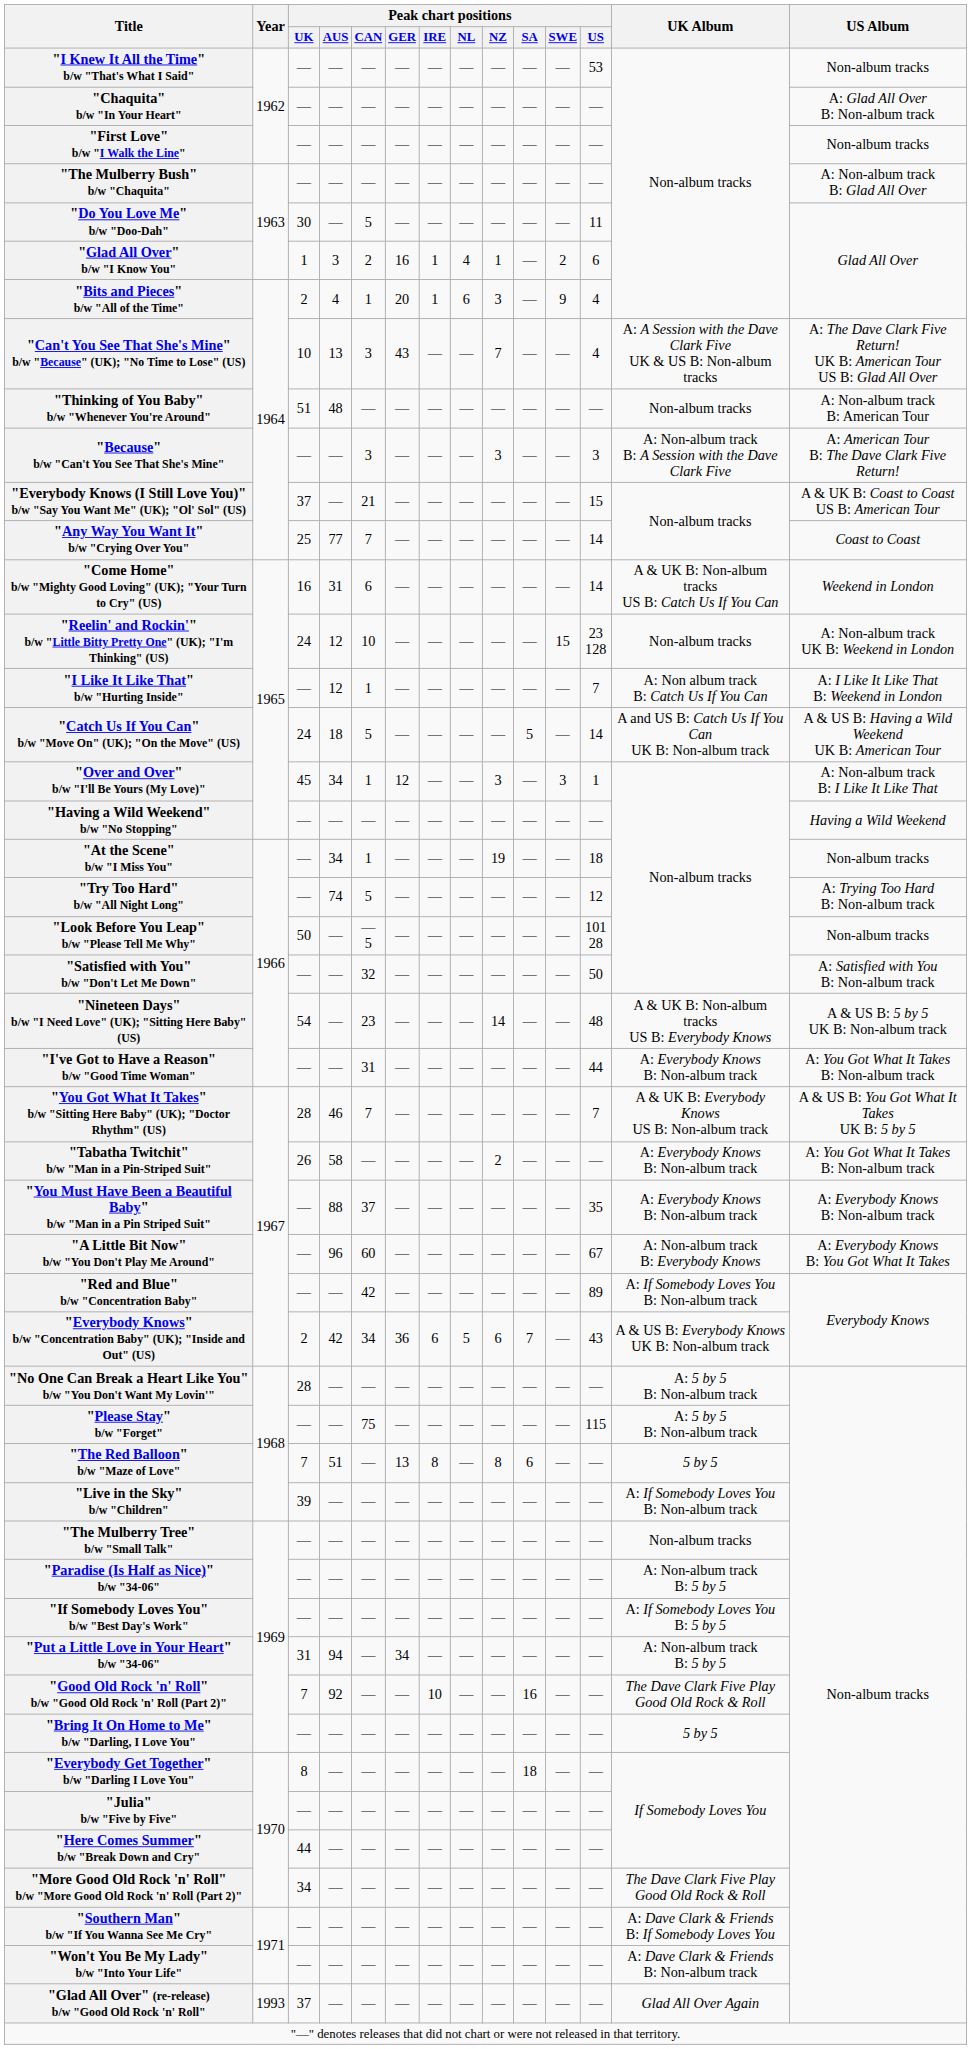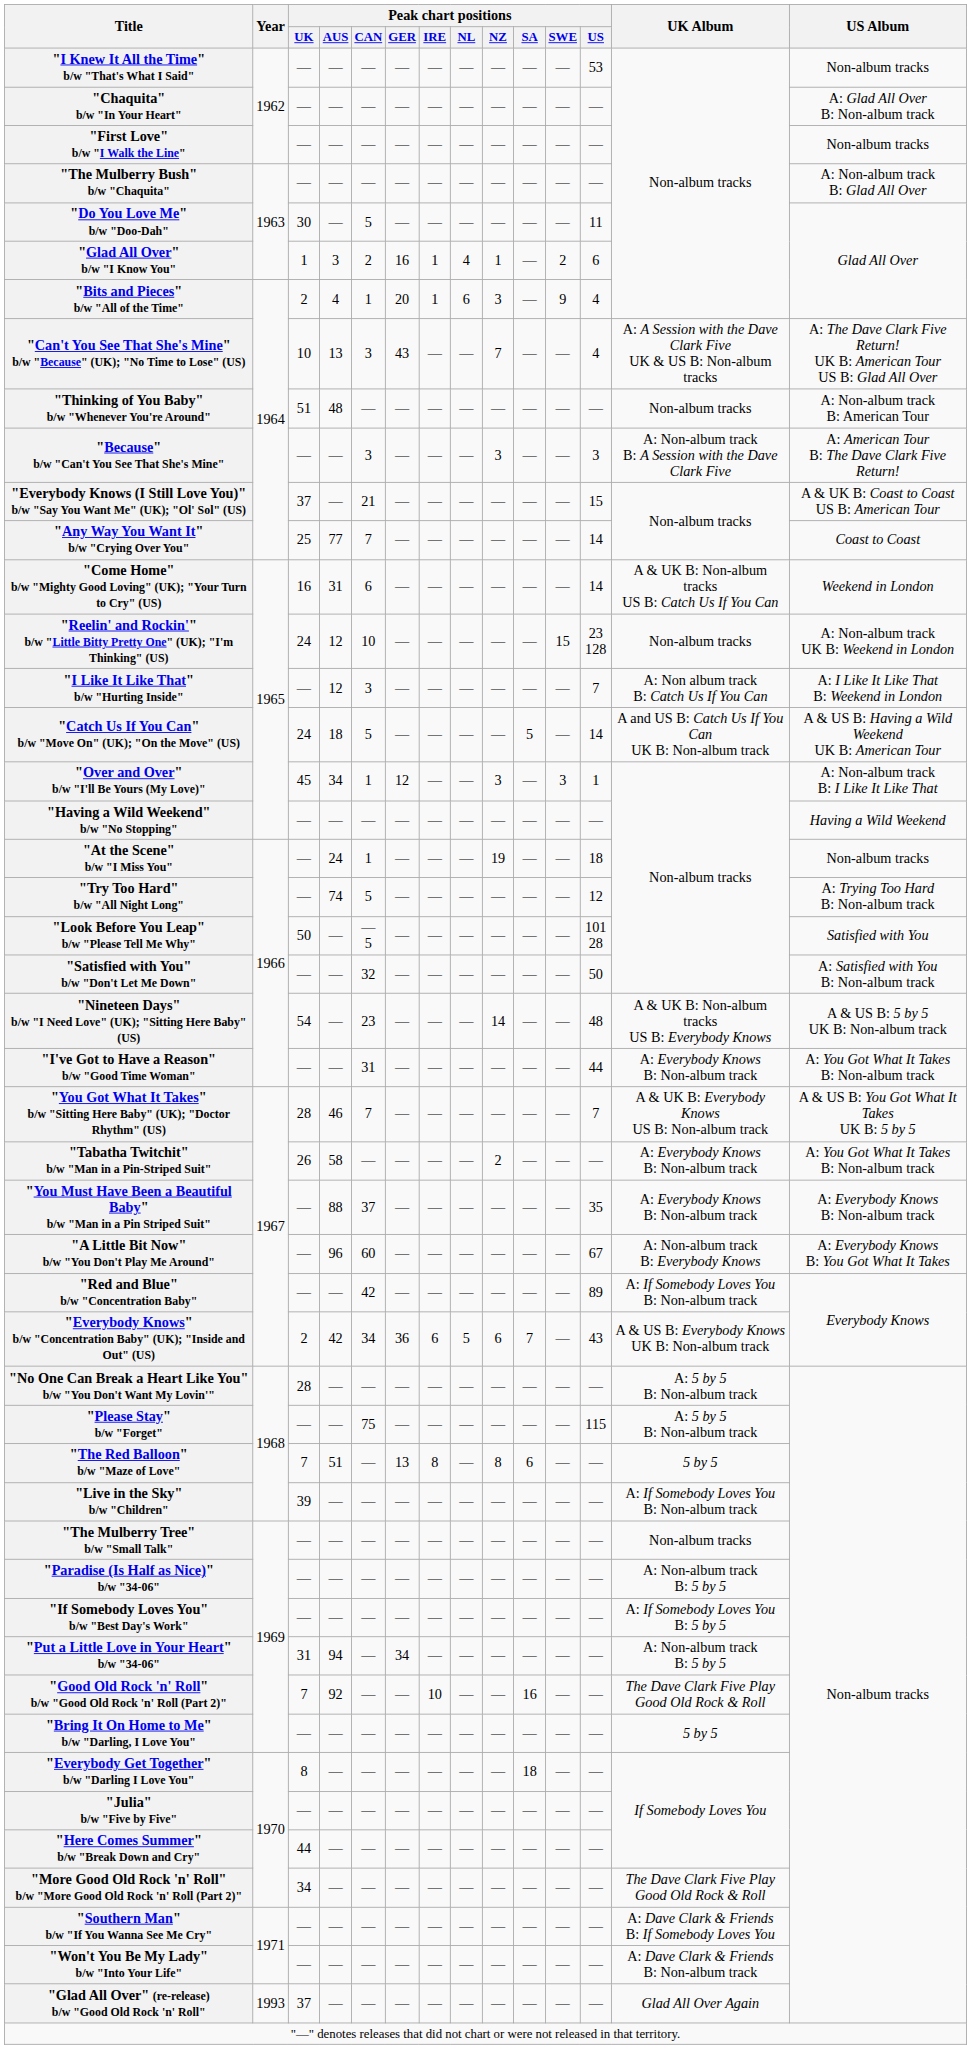 <table class="wikitable plainrowheaders" style="text-align:center;">
 <tr>
 <th rowspan="2" scope="col" style="width:17em;">Title</th>
 <th rowspan="2" scope="col" style="width:2em;">Year</th>
 <th colspan="10">Peak chart positions</th>
 <th rowspan="2" style="width:12em;">UK Album</th>
 <th rowspan="2" style="width:12em;">US Album</th>
 </tr>
 <tr>
 <th scope="col" style="width:2em;font-size:90%;"><a href='#'>UK</a><br></th>
 <th scope="col" style="width:2em;font-size:90%;"><a href='#'>AUS</a><br></th>
 <th scope="col" style="width:2em;font-size:90%;"><a href='#'>CAN</a><br></th>
 <th scope="col" style="width:2em;font-size:90%;"><a href='#'>GER</a><br></th>
 <th scope="col" style="width:2em;font-size:90%;"><a href='#'>IRE</a><br></th>
 <th scope="col" style="width:2em;font-size:90%;"><a href='#'>NL</a><br></th>
 <th scope="col" style="width:2em;font-size:90%;"><a href='#'>NZ</a><br></th>
 <th scope="col" style="width:2em;font-size:90%;"><a href='#'>SA</a><br></th>
 <th scope="col" style="width:2em;font-size:90%;"><a href='#'>SWE</a><br></th>
 <th scope="col" style="width:2em;font-size:90%;"><a href='#'>US</a><br></th>
 </tr>
 <tr>
 <th scope="row">"<a href='#'>I Knew It All the Time</a>" <br><small>b/w "That's What I Said"</small></th>
 <td rowspan="3">1962</td>
 <td>—</td>
 <td>—</td>
 <td>—</td>
 <td>—</td>
 <td>—</td>
 <td>—</td>
 <td>—</td>
 <td>—</td>
 <td>—</td>
 <td>53</td>
 <td rowspan="7">Non-album tracks</td>
 <td>Non-album tracks</td>
 </tr>
 <tr>
 <th scope="row">"Chaquita" <br><small>b/w "In Your Heart"</small></th>
 <td>—</td>
 <td>—</td>
 <td>—</td>
 <td>—</td>
 <td>—</td>
 <td>—</td>
 <td>—</td>
 <td>—</td>
 <td>—</td>
 <td>—</td>
 <td>A: <em>Glad All Over</em><br>B: Non-album track</td>
 </tr>
 <tr>
 <th scope="row">"First Love" <br><small>b/w "<a href='#'>I Walk the Line</a>"</small></th>
 <td>—</td>
 <td>—</td>
 <td>—</td>
 <td>—</td>
 <td>—</td>
 <td>—</td>
 <td>—</td>
 <td>—</td>
 <td>—</td>
 <td>—</td>
 <td>Non-album tracks</td>
 </tr>
 <tr>
 <th scope="row">"The Mulberry Bush"<br><small>b/w "Chaquita"</small></th>
 <td rowspan="3">1963</td>
 <td>—</td>
 <td>—</td>
 <td>—</td>
 <td>—</td>
 <td>—</td>
 <td>—</td>
 <td>—</td>
 <td>—</td>
 <td>—</td>
 <td>—</td>
 <td>A: Non-album track<br>B: <em>Glad All Over</em></td>
 </tr>
 <tr>
 <th scope="row">"<a href='#'>Do You Love Me</a>"<br><small>b/w "Doo-Dah"</small></th>
 <td>30</td>
 <td>—</td>
 <td>5</td>
 <td>—</td>
 <td>—</td>
 <td>—</td>
 <td>—</td>
 <td>—</td>
 <td>—</td>
 <td>11</td>
 <td rowspan="3"><em>Glad All Over</em></td>
 </tr>
 <tr>
 <th scope="row">"<a href='#'>Glad All Over</a>"<br><small>b/w "I Know You"</small></th>
 <td>1</td>
 <td>3</td>
 <td>2</td>
 <td>16</td>
 <td>1</td>
 <td>4</td>
 <td>1</td>
 <td>—</td>
 <td>2</td>
 <td>6</td>
 </tr>
 <tr>
 <th scope="row">"<a href='#'>Bits and Pieces</a>"<br><small>b/w "All of the Time"</small></th>
 <td rowspan="6">1964</td>
 <td>2</td>
 <td>4</td>
 <td>1</td>
 <td>20</td>
 <td>1</td>
 <td>6</td>
 <td>3</td>
 <td>—</td>
 <td>9</td>
 <td>4</td>
 </tr>
 <tr>
 <th scope="row">"<a href='#'>Can't You See That She's Mine</a>"<br><small>b/w "<a href='#'>Because</a>" (UK); "No Time to Lose" (US)</small></th>
 <td>10</td>
 <td>13</td>
 <td>3</td>
 <td>43</td>
 <td>—</td>
 <td>—</td>
 <td>7</td>
 <td>—</td>
 <td>—</td>
 <td>4</td>
 <td>A: <em>A Session with the Dave Clark Five</em><br>UK & US B: Non-album tracks</td>
 <td>A: <em>The Dave Clark Five Return!</em><br>UK B: <em>American Tour</em><br>US B: <em>Glad All Over</em></td>
 </tr>
 <tr>
 <th scope="row">"Thinking of You Baby"<br><small>b/w "Whenever You're Around"</small></th>
 <td>51</td>
 <td>48</td>
 <td>—</td>
 <td>—</td>
 <td>—</td>
 <td>—</td>
 <td>—</td>
 <td>—</td>
 <td>—</td>
 <td>—</td>
 <td>Non-album tracks</td>
 <td>A: Non-album track<br>B: American Tour</td>
 </tr>
 <tr>
 <th scope="row">"<a href='#'>Because</a>" <br><small>b/w "Can't You See That She's Mine"</small></th>
 <td>—</td>
 <td>—</td>
 <td>3</td>
 <td>—</td>
 <td>—</td>
 <td>—</td>
 <td>3</td>
 <td>—</td>
 <td>—</td>
 <td>3</td>
 <td>A: Non-album track<br>B: <em>A Session with the Dave Clark Five</em></td>
 <td>A: <em>American Tour</em><br>B: <em>The Dave Clark Five Return!</em></td>
 </tr>
 <tr>
 <th scope="row">"Everybody Knows (I Still Love You)"<br><small>b/w "Say You Want Me" (UK); "Ol' Sol" (US)</small></th>
 <td>37</td>
 <td>—</td>
 <td>21</td>
 <td>—</td>
 <td>—</td>
 <td>—</td>
 <td>—</td>
 <td>—</td>
 <td>—</td>
 <td>15</td>
 <td rowspan="2">Non-album tracks</td>
 <td>A & UK B: <em>Coast to Coast</em><br>US B: <em>American Tour</em></td>
 </tr>
 <tr>
 <th scope="row">"<a href='#'>Any Way You Want It</a>"<br><small>b/w "Crying Over You"</small></th>
 <td>25</td>
 <td>77</td>
 <td>7</td>
 <td>—</td>
 <td>—</td>
 <td>—</td>
 <td>—</td>
 <td>—</td>
 <td>—</td>
 <td>14</td>
 <td><em>Coast to Coast</em></td>
 </tr>
 <tr>
 <th scope="row">"Come Home"<br><small>b/w "Mighty Good Loving" (UK); "Your Turn to Cry" (US)</small></th>
 <td rowspan="6">1965</td>
 <td>16</td>
 <td>31</td>
 <td>6</td>
 <td>—</td>
 <td>—</td>
 <td>—</td>
 <td>—</td>
 <td>—</td>
 <td>—</td>
 <td>14</td>
 <td>A & UK B: Non-album tracks<br>US B: <em>Catch Us If You Can</em></td>
 <td><em>Weekend in London</em></td>
 </tr>
 <tr>
 <th scope="row">"<a href='#'>Reelin' and Rockin'</a>"<br><small>b/w "<a href='#'>Little Bitty Pretty One</a>" (UK); "I'm Thinking" (US)</small></th>
 <td>24</td>
 <td>12</td>
 <td>10</td>
 <td>—</td>
 <td>—</td>
 <td>—</td>
 <td>—</td>
 <td>—</td>
 <td>15</td>
 <td>23<br>128</td>
 <td>Non-album tracks</td>
 <td>A: Non-album track<br>UK B: <em>Weekend in London</em></td>
 </tr>
 <tr>
 <th scope="row">"<a href='#'>I Like It Like That</a>" <br><small>b/w "Hurting Inside"</small></th>
 <td>—</td>
 <td>12</td>
-<td>1</td>
+<td>3</td>
 <td>—</td>
 <td>—</td>
 <td>—</td>
 <td>—</td>
 <td>—</td>
 <td>—</td>
 <td>7</td>
 <td>A: Non album track<br>B: <em>Catch Us If You Can</em></td>
 <td>A: <em>I Like It Like That</em><br>B: <em>Weekend in London</em></td>
 </tr>
 <tr>
 <th scope="row">"<a href='#'>Catch Us If You Can</a>"<br><small>b/w "Move On" (UK); "On the Move" (US)</small></th>
 <td>24</td>
 <td>18</td>
 <td>5</td>
 <td>—</td>
 <td>—</td>
 <td>—</td>
 <td>—</td>
 <td>5</td>
 <td>—</td>
 <td>14</td>
 <td>A and US B: <em>Catch Us If You Can</em><br>UK B: Non-album track</td>
 <td>A & US B: <em>Having a Wild Weekend</em><br>UK B: <em>American Tour</em></td>
 </tr>
 <tr>
 <th scope="row">"<a href='#'>Over and Over</a>"<br><small>b/w "I'll Be Yours (My Love)"</small></th>
 <td>45</td>
 <td>34</td>
 <td>1</td>
 <td>12</td>
 <td>—</td>
 <td>—</td>
 <td>3</td>
 <td>—</td>
 <td>3</td>
 <td>1</td>
 <td rowspan="6">Non-album tracks</td>
 <td>A: Non-album track<br>B: <em>I Like It Like That</em></td>
 </tr>
 <tr>
 <th scope="row">"Having a Wild Weekend" <br><small>b/w "No Stopping"</small></th>
 <td>—</td>
 <td>—</td>
 <td>—</td>
 <td>—</td>
 <td>—</td>
 <td>—</td>
 <td>—</td>
 <td>—</td>
 <td>—</td>
 <td>—</td>
 <td><em>Having a Wild Weekend</em></td>
 </tr>
 <tr>
 <th scope="row">"At the Scene" <br><small>b/w "I Miss You"</small></th>
 <td rowspan="6">1966</td>
 <td>—</td>
-<td>34</td>
+<td>24</td>
 <td>1</td>
 <td>—</td>
 <td>—</td>
 <td>—</td>
 <td>19</td>
 <td>—</td>
 <td>—</td>
 <td>18</td>
 <td>Non-album tracks</td>
 </tr>
 <tr>
 <th scope="row">"Try Too Hard"<br><small>b/w "All Night Long"</small></th>
 <td>—</td>
 <td>74</td>
 <td>5</td>
 <td>—</td>
 <td>—</td>
 <td>—</td>
 <td>—</td>
 <td>—</td>
 <td>—</td>
 <td>12</td>
 <td>A: <em>Trying Too Hard</em><br>B: Non-album track</td>
 </tr>
 <tr>
 <th scope="row">"Look Before You Leap" <br><small>b/w "Please Tell Me Why"</small></th>
 <td>50</td>
 <td>—</td>
 <td>—<br>5</td>
 <td>—</td>
 <td>—</td>
 <td>—</td>
 <td>—</td>
 <td>—</td>
 <td>—</td>
 <td>101<br>28</td>
-<td>Non-album tracks</td>
+<td><em>Satisfied with You</em></td>
 </tr>
 <tr>
 <th scope="row">"Satisfied with You" <br><small>b/w "Don't Let Me Down"</small></th>
 <td>—</td>
 <td>—</td>
 <td>32</td>
 <td>—</td>
 <td>—</td>
 <td>—</td>
 <td>—</td>
 <td>—</td>
 <td>—</td>
 <td>50</td>
 <td>A: <em>Satisfied with You</em><br>B: Non-album track</td>
 </tr>
 <tr>
 <th scope="row">"Nineteen Days"<br><small>b/w "I Need Love" (UK); "Sitting Here Baby" (US)</small></th>
 <td>54</td>
 <td>—</td>
 <td>23</td>
 <td>—</td>
 <td>—</td>
 <td>—</td>
 <td>14</td>
 <td>—</td>
 <td>—</td>
 <td>48</td>
 <td>A & UK B: Non-album tracks<br>US B: <em>Everybody Knows</em></td>
 <td>A & US B: <em>5 by 5</em><br>UK B: Non-album track</td>
 </tr>
 <tr>
 <th scope="row">"I've Got to Have a Reason" <br><small>b/w "Good Time Woman"</small></th>
 <td>—</td>
 <td>—</td>
 <td>31</td>
 <td>—</td>
 <td>—</td>
 <td>—</td>
 <td>—</td>
 <td>—</td>
 <td>—</td>
 <td>44</td>
 <td>A: <em>Everybody Knows</em><br>B: Non-album track</td>
 <td>A: <em>You Got What It Takes</em><br>B: Non-album track</td>
 </tr>
 <tr>
 <th scope="row">"<a href='#'>You Got What It Takes</a>"<br><small>b/w "Sitting Here Baby" (UK); "Doctor Rhythm" (US)</small></th>
 <td rowspan="6">1967</td>
 <td>28</td>
 <td>46</td>
 <td>7</td>
 <td>—</td>
 <td>—</td>
 <td>—</td>
 <td>—</td>
 <td>—</td>
 <td>—</td>
 <td>7</td>
 <td>A & UK B: <em>Everybody Knows</em><br>US B: Non-album track</td>
 <td>A & US B: <em>You Got What It Takes</em><br>UK B: <em>5 by 5</em></td>
 </tr>
 <tr>
 <th scope="row">"Tabatha Twitchit"<br><small>b/w "Man in a Pin-Striped Suit"</small></th>
 <td>26</td>
 <td>58</td>
 <td>—</td>
 <td>—</td>
 <td>—</td>
 <td>—</td>
 <td>2</td>
 <td>—</td>
 <td>—</td>
 <td>—</td>
 <td>A: <em>Everybody Knows</em><br>B: Non-album track</td>
 <td>A: <em>You Got What It Takes</em><br>B: Non-album track</td>
 </tr>
 <tr>
 <th scope="row">"<a href='#'>You Must Have Been a Beautiful Baby</a>" <br><small>b/w "Man in a Pin Striped Suit"</small></th>
 <td>—</td>
 <td>88</td>
 <td>37</td>
 <td>—</td>
 <td>—</td>
 <td>—</td>
 <td>—</td>
 <td>—</td>
 <td>—</td>
 <td>35</td>
 <td>A: <em>Everybody Knows</em><br>B: Non-album track</td>
 <td>A: <em>Everybody Knows</em><br>B: Non-album track</td>
 </tr>
 <tr>
 <th scope="row">"A Little Bit Now" <br><small>b/w "You Don't Play Me Around"</small></th>
 <td>—</td>
 <td>96</td>
 <td>60</td>
 <td>—</td>
 <td>—</td>
 <td>—</td>
 <td>—</td>
 <td>—</td>
 <td>—</td>
 <td>67</td>
 <td>A: Non-album track<br>B: <em>Everybody Knows</em></td>
 <td>A: <em>Everybody Knows</em><br>B: <em>You Got What It Takes</em></td>
 </tr>
 <tr>
 <th scope="row">"Red and Blue" <br><small>b/w "Concentration Baby"</small></th>
 <td>—</td>
 <td>—</td>
 <td>42</td>
 <td>—</td>
 <td>—</td>
 <td>—</td>
 <td>—</td>
 <td>—</td>
 <td>—</td>
 <td>89</td>
 <td>A: <em>If Somebody Loves You</em><br>B: Non-album track</td>
 <td rowspan="2"><em>Everybody Knows</em></td>
 </tr>
 <tr>
 <th scope="row">"<a href='#'>Everybody Knows</a>"<br><small>b/w "Concentration Baby" (UK); "Inside and Out" (US)</small></th>
 <td>2</td>
 <td>42</td>
 <td>34</td>
 <td>36</td>
 <td>6</td>
 <td>5</td>
 <td>6</td>
 <td>7</td>
 <td>—</td>
 <td>43</td>
 <td>A & US B: <em>Everybody Knows</em><br>UK B: Non-album track</td>
 </tr>
 <tr>
 <th scope="row">"No One Can Break a Heart Like You"<br><small>b/w "You Don't Want My Lovin'"</small></th>
 <td rowspan="4">1968</td>
 <td>28</td>
 <td>—</td>
 <td>—</td>
 <td>—</td>
 <td>—</td>
 <td>—</td>
 <td>—</td>
 <td>—</td>
 <td>—</td>
 <td>—</td>
 <td>A: <em>5 by 5</em><br>B: Non-album track</td>
 <td rowspan="17">Non-album tracks</td>
 </tr>
 <tr>
 <th scope="row">"<a href='#'>Please Stay</a>" <br><small>b/w "Forget"</small></th>
 <td>—</td>
 <td>—</td>
 <td>75</td>
 <td>—</td>
 <td>—</td>
 <td>—</td>
 <td>—</td>
 <td>—</td>
 <td>—</td>
 <td>115</td>
 <td>A: <em>5 by 5</em><br>B: Non-album track</td>
 </tr>
 <tr>
 <th scope="row">"<a href='#'>The Red Balloon</a>"<br><small>b/w "Maze of Love"</small></th>
 <td>7</td>
 <td>51</td>
 <td>—</td>
 <td>13</td>
 <td>8</td>
 <td>—</td>
 <td>8</td>
 <td>6</td>
 <td>—</td>
 <td>—</td>
 <td><em>5 by 5</em></td>
 </tr>
 <tr>
 <th scope="row">"Live in the Sky"<br><small>b/w "Children"</small></th>
 <td>39</td>
 <td>—</td>
 <td>—</td>
 <td>—</td>
 <td>—</td>
 <td>—</td>
 <td>—</td>
 <td>—</td>
 <td>—</td>
 <td>—</td>
 <td>A: <em>If Somebody Loves You</em><br>B: Non-album track</td>
 </tr>
 <tr>
 <th scope="row">"The Mulberry Tree"<br><small>b/w "Small Talk"</small></th>
 <td rowspan="6">1969</td>
 <td>—</td>
 <td>—</td>
 <td>—</td>
 <td>—</td>
 <td>—</td>
 <td>—</td>
 <td>—</td>
 <td>—</td>
 <td>—</td>
 <td>—</td>
 <td>Non-album tracks</td>
 </tr>
 <tr>
 <th scope="row">"<a href='#'>Paradise (Is Half as Nice)</a>" <br><small>b/w "34-06"</small></th>
 <td>—</td>
 <td>—</td>
 <td>—</td>
 <td>—</td>
 <td>—</td>
 <td>—</td>
 <td>—</td>
 <td>—</td>
 <td>—</td>
 <td>—</td>
 <td>A: Non-album track<br>B: <em>5 by 5</em></td>
 </tr>
 <tr>
 <th scope="row">"If Somebody Loves You" <br><small>b/w "Best Day's Work"</small></th>
 <td>—</td>
 <td>—</td>
 <td>—</td>
 <td>—</td>
 <td>—</td>
 <td>—</td>
 <td>—</td>
 <td>—</td>
 <td>—</td>
 <td>—</td>
 <td>A: <em>If Somebody Loves You</em><br>B: <em>5 by 5</em></td>
 </tr>
 <tr>
 <th scope="row">"<a href='#'>Put a Little Love in Your Heart</a>"<br><small>b/w "34-06"</small></th>
 <td>31</td>
 <td>94</td>
 <td>—</td>
 <td>34</td>
 <td>—</td>
 <td>—</td>
 <td>—</td>
 <td>—</td>
 <td>—</td>
 <td>—</td>
 <td>A: Non-album track<br>B: <em>5 by 5</em></td>
 </tr>
 <tr>
 <th scope="row">"<a href='#'>Good Old Rock 'n' Roll</a>"<br><small>b/w "Good Old Rock 'n' Roll (Part 2)"</small></th>
 <td>7</td>
 <td>92</td>
 <td>—</td>
 <td>—</td>
 <td>10</td>
 <td>—</td>
 <td>—</td>
 <td>16</td>
 <td>—</td>
 <td>—</td>
 <td><em>The Dave Clark Five Play Good Old Rock & Roll</em></td>
 </tr>
 <tr>
 <th scope="row">"<a href='#'>Bring It On Home to Me</a>" <br><small>b/w "Darling, I Love You"</small></th>
 <td>—</td>
 <td>—</td>
 <td>—</td>
 <td>—</td>
 <td>—</td>
 <td>—</td>
 <td>—</td>
 <td>—</td>
 <td>—</td>
 <td>—</td>
 <td><em>5 by 5</em></td>
 </tr>
 <tr>
 <th scope="row">"<a href='#'>Everybody Get Together</a>"<br><small>b/w "Darling I Love You"</small></th>
 <td rowspan="4">1970</td>
 <td>8</td>
 <td>—</td>
 <td>—</td>
 <td>—</td>
 <td>—</td>
 <td>—</td>
 <td>—</td>
 <td>18</td>
 <td>—</td>
 <td>—</td>
 <td rowspan="3"><em>If Somebody Loves You</em></td>
 </tr>
 <tr>
 <th scope="row">"Julia"<br><small>b/w "Five by Five"</small></th>
 <td>—</td>
 <td>—</td>
 <td>—</td>
 <td>—</td>
 <td>—</td>
 <td>—</td>
 <td>—</td>
 <td>—</td>
 <td>—</td>
 <td>—</td>
 </tr>
 <tr>
 <th scope="row">"<a href='#'>Here Comes Summer</a>"<br><small>b/w "Break Down and Cry"</small></th>
 <td>44</td>
 <td>—</td>
 <td>—</td>
 <td>—</td>
 <td>—</td>
 <td>—</td>
 <td>—</td>
 <td>—</td>
 <td>—</td>
 <td>—</td>
 </tr>
 <tr>
 <th scope="row">"More Good Old Rock 'n' Roll"<br><small>b/w "More Good Old Rock 'n' Roll (Part 2)"</small></th>
 <td>34</td>
 <td>—</td>
 <td>—</td>
 <td>—</td>
 <td>—</td>
 <td>—</td>
 <td>—</td>
 <td>—</td>
 <td>—</td>
 <td>—</td>
 <td><em>The Dave Clark Five Play Good Old Rock & Roll</em></td>
 </tr>
 <tr>
 <th scope="row">"<a href='#'>Southern Man</a>"<br><small>b/w "If You Wanna See Me Cry"</small></th>
 <td rowspan="2">1971</td>
 <td>—</td>
 <td>—</td>
 <td>—</td>
 <td>—</td>
 <td>—</td>
 <td>—</td>
 <td>—</td>
 <td>—</td>
 <td>—</td>
 <td>—</td>
 <td>A: <em>Dave Clark & Friends</em><br>B: <em>If Somebody Loves You</em></td>
 </tr>
 <tr>
 <th scope="row">"Won't You Be My Lady"<br><small>b/w "Into Your Life"</small></th>
 <td>—</td>
 <td>—</td>
 <td>—</td>
 <td>—</td>
 <td>—</td>
 <td>—</td>
 <td>—</td>
 <td>—</td>
 <td>—</td>
 <td>—</td>
 <td>A: <em>Dave Clark & Friends</em><br>B: Non-album track</td>
 </tr>
 <tr>
 <th scope="row">"Glad All Over" <small>(re-release)</small><br><small>b/w "Good Old Rock 'n' Roll"</small></th>
 <td>1993</td>
 <td>37</td>
 <td>—</td>
 <td>—</td>
 <td>—</td>
 <td>—</td>
 <td>—</td>
 <td>—</td>
 <td>—</td>
 <td>—</td>
 <td>—</td>
 <td><em>Glad All Over Again</em></td>
 </tr>
 <tr>
 <td colspan="14" style="font-size:90%">"—" denotes releases that did not chart or were not released in that territory.</td>
 </tr>
 </table>
